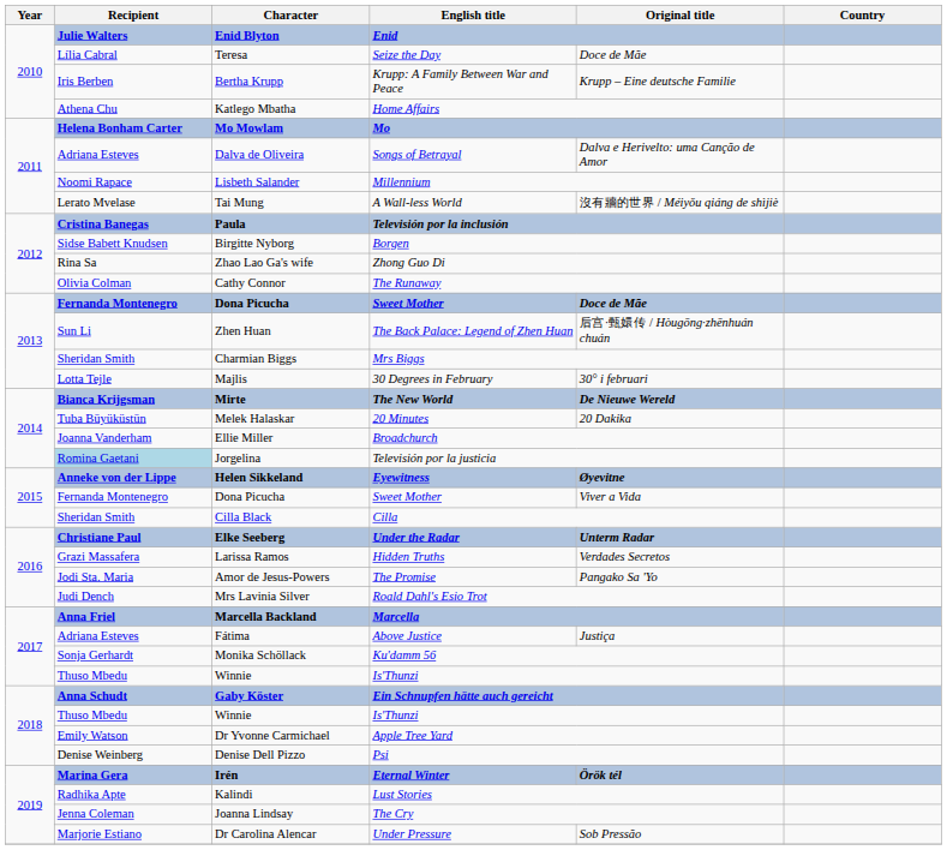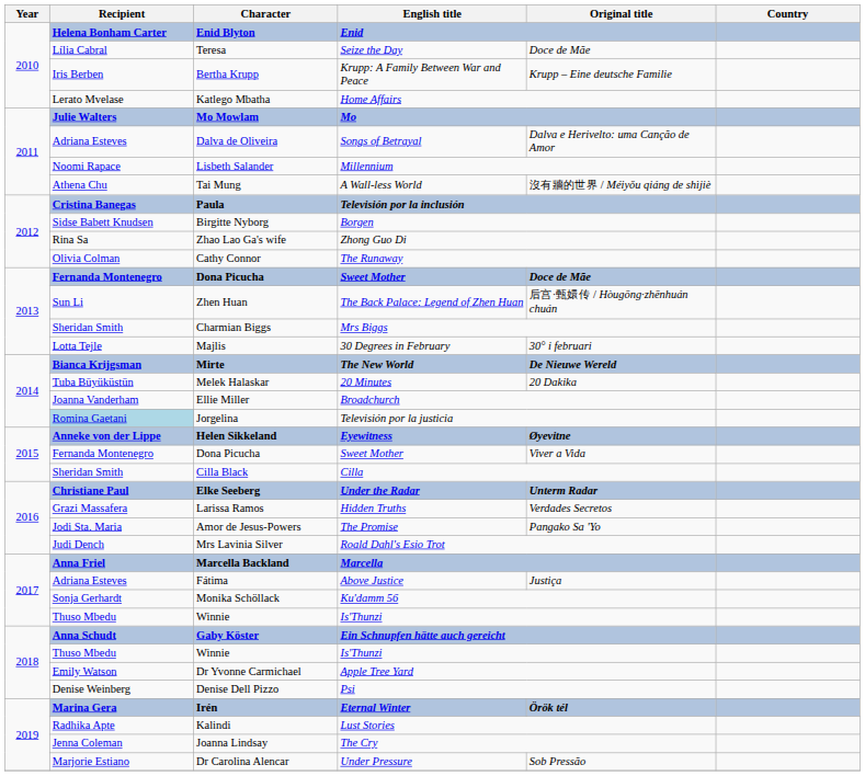 <table class="wikitable" width="95%">
 <tr>
 <th width=5%>Year</th>
 <th width=16%>Recipient</th>
 <th width=16%>Character</th>
 <th width=21%>English title</th>
 <th width=21%>Original title</th>
 <th width=16%><strong>Country</strong></th>
 </tr>
 <tr>
 <td rowspan="4" style="text-align:center;"><a href='#'>2010</a><br></td>
-<td style="background:#B0C4DE;"><strong><a href='#'>Julie Walters</a></strong></td>
+<td style="background:#B0C4DE;"><strong><a href='#'>Helena Bonham Carter</a></strong></td>
 <td style="background:#B0C4DE;"><strong><a href='#'>Enid Blyton</a></strong></td>
 <td colspan="2" style="background:#B0C4DE;"><strong><em><a href='#'>Enid</a></em></strong></td>
 <td style="background:#B0C4DE;"><strong></strong></td>
 </tr>
 <tr>
 <td><a href='#'>Lília Cabral</a></td>
 <td>Teresa</td>
 <td><em><a href='#'>Seize the Day</a></em></td>
 <td><em>Doce de Mãe</em></td>
 <td></td>
 </tr>
 <tr>
 <td><a href='#'>Iris Berben</a></td>
 <td><a href='#'>Bertha Krupp</a></td>
 <td><em>Krupp: A Family Between War and Peace</em></td>
 <td><em>Krupp – Eine deutsche Familie</em></td>
 <td></td>
 </tr>
 <tr>
-<td><a href='#'>Athena Chu</a></td>
+<td>Lerato Mvelase</td>
 <td>Katlego Mbatha</td>
 <td colspan="2"><em><a href='#'>Home Affairs</a></em></td>
 <td></td>
 </tr>
 <tr>
 <td rowspan="4" style="text-align:center;"><a href='#'>2011</a><br></td>
-<td style="background:#B0C4DE;"><strong><a href='#'>Helena Bonham Carter</a></strong></td>
+<td style="background:#B0C4DE;"><strong><a href='#'>Julie Walters</a></strong></td>
 <td style="background:#B0C4DE;"><strong><a href='#'>Mo Mowlam</a></strong></td>
 <td colspan="2" style="background:#B0C4DE;"><strong><em><a href='#'>Mo</a></em></strong></td>
 <td style="background:#B0C4DE;"><strong></strong></td>
 </tr>
 <tr>
 <td><a href='#'>Adriana Esteves</a></td>
 <td><a href='#'>Dalva de Oliveira</a></td>
 <td><em><a href='#'>Songs of Betrayal</a></em></td>
 <td><em>Dalva e Herivelto: uma Canção de Amor</em></td>
 <td></td>
 </tr>
 <tr>
 <td><a href='#'>Noomi Rapace</a></td>
 <td><a href='#'>Lisbeth Salander</a></td>
 <td colspan="2"><em><a href='#'>Millennium</a></em></td>
 <td></td>
 </tr>
 <tr>
-<td>Lerato Mvelase</td>
+<td><a href='#'>Athena Chu</a></td>
 <td>Tai Mung</td>
 <td><em>A Wall-less World</em></td>
 <td>沒有牆的世界 / <em>Méiyǒu qiáng de shìjiè</em></td>
 <td></td>
 </tr>
 <tr>
 <td rowspan="4" style="text-align:center;"><a href='#'>2012</a><br></td>
 <td style="background:#B0C4DE;"><strong><a href='#'>Cristina Banegas</a></strong></td>
 <td style="background:#B0C4DE;"><strong>Paula</strong></td>
 <td colspan="2" style="background:#B0C4DE;"><strong><em>Televisión por la inclusión</em></strong></td>
 <td style="background:#B0C4DE;"><strong></strong></td>
 </tr>
 <tr>
 <td><a href='#'>Sidse Babett Knudsen</a></td>
 <td>Birgitte Nyborg</td>
 <td colspan="2"><em><a href='#'>Borgen</a></em></td>
 <td></td>
 </tr>
 <tr>
 <td>Rina Sa</td>
 <td>Zhao Lao Ga's wife</td>
 <td colspan="2"><em>Zhong Guo Di</em></td>
 <td></td>
 </tr>
 <tr>
 <td><a href='#'>Olivia Colman</a></td>
 <td>Cathy Connor</td>
 <td colspan="2"><em><a href='#'>The Runaway</a></em></td>
 <td></td>
 </tr>
 <tr>
 <td rowspan="4" style="text-align:center;"><a href='#'>2013</a><br></td>
 <td style="background:#B0C4DE;"><strong><a href='#'>Fernanda Montenegro</a></strong></td>
 <td style="background:#B0C4DE;"><strong>Dona Picucha</strong></td>
 <td style="background:#B0C4DE;"><strong><em><a href='#'>Sweet Mother</a></em></strong></td>
 <td style="background:#B0C4DE;"><strong><em>Doce de Mãe</em></strong></td>
 <td style="background:#B0C4DE;"><strong></strong></td>
 </tr>
 <tr>
 <td><a href='#'>Sun Li</a></td>
 <td>Zhen Huan</td>
 <td><em><a href='#'>The Back Palace: Legend of Zhen Huan</a></em></td>
 <td>后宫·甄嬛传 / <em>Hòugōng·zhēnhuán chuán</em></td>
 <td></td>
 </tr>
 <tr>
 <td><a href='#'>Sheridan Smith</a></td>
 <td>Charmian Biggs</td>
 <td colspan="2"><em><a href='#'>Mrs Biggs</a></em></td>
 <td></td>
 </tr>
 <tr>
 <td><a href='#'>Lotta Tejle</a></td>
 <td>Majlis</td>
 <td><em>30 Degrees in February</em></td>
 <td><em>30° i februari</em></td>
 <td></td>
 </tr>
 <tr>
 <td rowspan="4" style="text-align:center;"><a href='#'>2014</a><br></td>
 <td style="background:#B0C4DE;"><strong><a href='#'>Bianca Krijgsman</a></strong></td>
 <td style="background:#B0C4DE;"><strong>Mirte</strong></td>
 <td style="background:#B0C4DE;"><strong><em>The New World</em></strong></td>
 <td style="background:#B0C4DE;"><strong><em>De Nieuwe Wereld</em></strong></td>
 <td style="background:#B0C4DE;"><strong></strong></td>
 </tr>
 <tr>
 <td><a href='#'>Tuba Büyüküstün</a></td>
 <td>Melek Halaskar</td>
 <td><em><a href='#'>20 Minutes</a></em></td>
 <td><em>20 Dakika</em></td>
 <td></td>
 </tr>
 <tr>
 <td><a href='#'>Joanna Vanderham</a></td>
 <td>Ellie Miller</td>
 <td colspan="2"><em><a href='#'>Broadchurch</a></em></td>
 <td></td>
 </tr>
 <tr>
 <td style="background: lightblue;"><a href='#'>Romina Gaetani</a></td>
 <td>Jorgelina</td>
 <td colspan="2"><em>Televisión por la justicia</em></td>
 <td></td>
 </tr>
 <tr>
 <td rowspan="3" style="text-align:center;"><a href='#'>2015</a><br></td>
 <td style="background:#B0C4DE;"><strong><a href='#'>Anneke von der Lippe</a></strong></td>
 <td style="background:#B0C4DE;"><strong>Helen Sikkeland</strong></td>
 <td style="background:#B0C4DE;"><strong><em><a href='#'>Eyewitness</a></em></strong></td>
 <td style="background:#B0C4DE;"><strong><em>Øyevitne</em></strong></td>
 <td style="background:#B0C4DE;"><strong></strong></td>
 </tr>
 <tr>
 <td><a href='#'>Fernanda Montenegro</a></td>
 <td>Dona Picucha</td>
 <td><em><a href='#'>Sweet Mother</a></em></td>
 <td><em>Viver a Vida</em></td>
 <td></td>
 </tr>
 <tr>
 <td><a href='#'>Sheridan Smith</a></td>
 <td><a href='#'>Cilla Black</a></td>
 <td colspan="2"><em><a href='#'>Cilla</a></em></td>
 <td></td>
 </tr>
 <tr>
 <td rowspan="4" style="text-align:center;"><a href='#'>2016</a><br></td>
 <td style="background:#B0C4DE;"><strong><a href='#'>Christiane Paul</a></strong></td>
 <td style="background:#B0C4DE;"><strong>Elke Seeberg</strong></td>
 <td style="background:#B0C4DE;"><strong><em><a href='#'>Under the Radar</a></em></strong></td>
 <td style="background:#B0C4DE;"><strong><em>Unterm Radar</em></strong></td>
 <td style="background:#B0C4DE;"><strong></strong></td>
 </tr>
 <tr>
 <td><a href='#'>Grazi Massafera</a></td>
 <td>Larissa Ramos</td>
 <td><em><a href='#'>Hidden Truths</a></em></td>
 <td><em>Verdades Secretos</em></td>
 <td></td>
 </tr>
 <tr>
 <td><a href='#'>Jodi Sta. Maria</a></td>
 <td>Amor de Jesus-Powers</td>
 <td><em><a href='#'>The Promise</a></em></td>
 <td><em>Pangako Sa 'Yo</em></td>
 <td></td>
 </tr>
 <tr>
 <td><a href='#'>Judi Dench</a></td>
 <td>Mrs Lavinia Silver</td>
 <td colspan="2"><em><a href='#'>Roald Dahl's Esio Trot</a></em></td>
 <td></td>
 </tr>
 <tr>
 <td rowspan="4" style="text-align:center;"><a href='#'>2017</a><br></td>
 <td style="background:#B0C4DE;"><strong><a href='#'>Anna Friel</a></strong></td>
 <td style="background:#B0C4DE;"><strong>Marcella Backland</strong></td>
 <td colspan="2" style="background:#B0C4DE;"><strong><em><a href='#'>Marcella</a></em></strong></td>
 <td style="background:#B0C4DE;"><strong></strong></td>
 </tr>
 <tr>
 <td><a href='#'>Adriana Esteves</a></td>
 <td>Fátima</td>
 <td><em><a href='#'>Above Justice</a></em></td>
 <td><em>Justiça</em></td>
 <td></td>
 </tr>
 <tr>
 <td><a href='#'>Sonja Gerhardt</a></td>
 <td>Monika Schöllack</td>
 <td colspan="2"><em><a href='#'>Ku'damm 56</a></em></td>
 <td></td>
 </tr>
 <tr>
 <td><a href='#'>Thuso Mbedu</a></td>
 <td>Winnie</td>
 <td colspan="2"><em><a href='#'>Is'Thunzi</a></em></td>
 <td></td>
 </tr>
 <tr>
 <td rowspan="4" style="text-align:center;"><a href='#'>2018</a><br></td>
 <td style="background:#B0C4DE;"><strong><a href='#'>Anna Schudt</a></strong></td>
 <td style="background:#B0C4DE;"><strong><a href='#'>Gaby Köster</a></strong></td>
 <td colspan="2" style="background:#B0C4DE;"><strong><em><a href='#'>Ein Schnupfen hätte auch gereicht</a></em></strong></td>
 <td style="background:#B0C4DE;"><strong></strong></td>
 </tr>
 <tr>
 <td><a href='#'>Thuso Mbedu</a></td>
 <td>Winnie</td>
 <td colspan="2"><em><a href='#'>Is'Thunzi</a></em></td>
 <td></td>
 </tr>
 <tr>
 <td><a href='#'>Emily Watson</a></td>
 <td>Dr Yvonne Carmichael</td>
 <td colspan="2"><em><a href='#'>Apple Tree Yard</a></em></td>
 <td></td>
 </tr>
 <tr>
 <td>Denise Weinberg</td>
 <td>Denise Dell Pizzo</td>
 <td colspan="2"><em><a href='#'>Psi</a></em></td>
 <td></td>
 </tr>
 <tr>
 <td rowspan="4" style="text-align:center;"><a href='#'>2019</a><br></td>
 <td style="background:#B0C4DE;"><strong><a href='#'>Marina Gera</a></strong></td>
 <td style="background:#B0C4DE;"><strong>Irén</strong></td>
 <td style="background:#B0C4DE;"><strong><em><a href='#'>Eternal Winter</a></em></strong></td>
 <td style="background:#B0C4DE;"><strong><em>Örök tél</em></strong></td>
 <td style="background:#B0C4DE;"><strong></strong></td>
 </tr>
 <tr>
 <td><a href='#'>Radhika Apte</a></td>
 <td>Kalindi</td>
 <td colspan="2"><em><a href='#'>Lust Stories</a></em></td>
 <td></td>
 </tr>
 <tr>
 <td><a href='#'>Jenna Coleman</a></td>
 <td>Joanna Lindsay</td>
 <td colspan="2"><em><a href='#'>The Cry</a></em></td>
 <td></td>
 </tr>
 <tr>
 <td><a href='#'>Marjorie Estiano</a></td>
 <td>Dr Carolina Alencar</td>
 <td><em><a href='#'>Under Pressure</a></em></td>
 <td><em>Sob Pressão</em></td>
 <td></td>
 </tr>
 <tr>
 </tr>
 </table>
